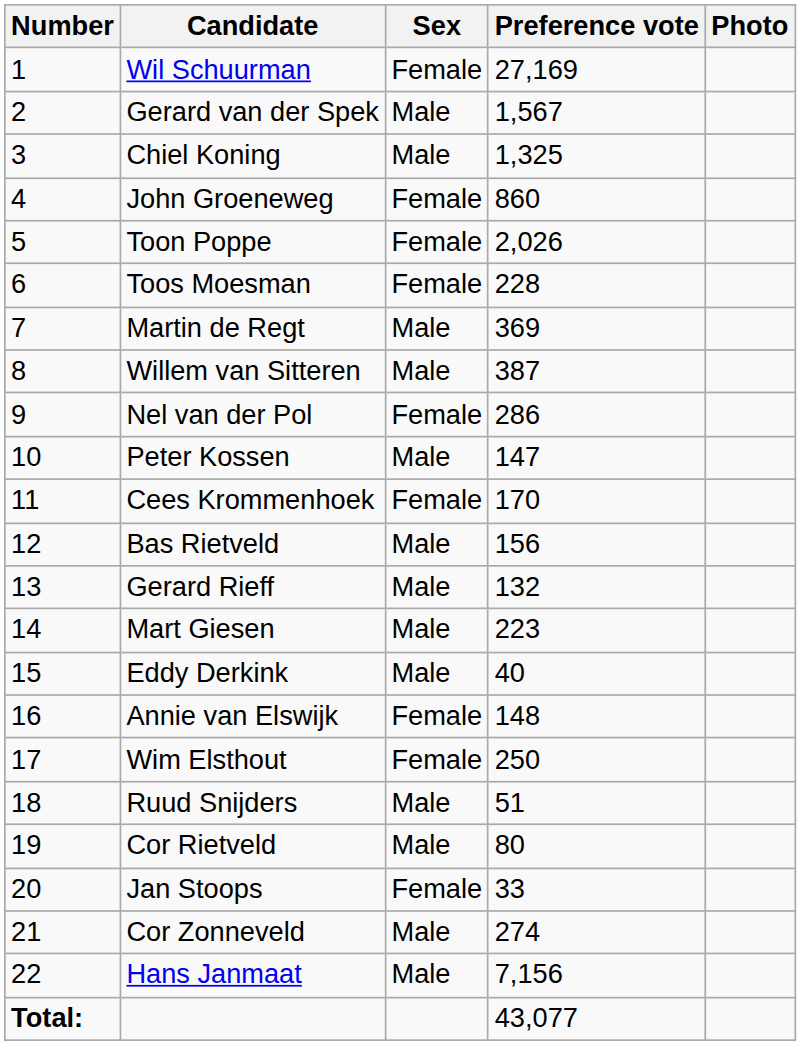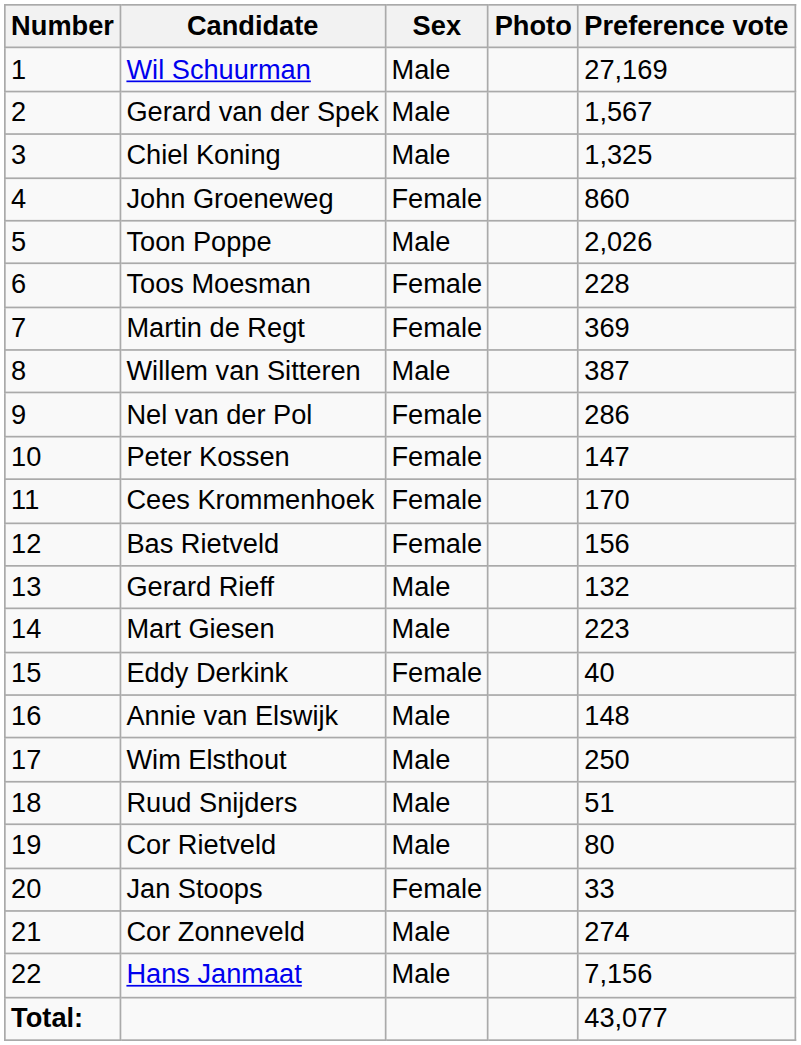 <table class="wikitable vatop">
 <tr>
 <th>Number</th>
 <th>Candidate</th>
 <th>Sex</th>
+<th>Photo</th>
 <th>Preference vote</th>
-<th>Photo</th>
 </tr>
 <tr>
 <td>1</td>
 <td><a href='#'>Wil Schuurman</a></td>
-<td>Female</td>
+<td>Male</td>
+<td></td>
 <td>27,169</td>
-<td></td>
 </tr>
 <tr>
 <td>2</td>
 <td>Gerard van der Spek</td>
 <td>Male</td>
+<td></td>
 <td>1,567</td>
-<td></td>
 </tr>
 <tr>
 <td>3</td>
 <td>Chiel Koning</td>
 <td>Male</td>
+<td></td>
 <td>1,325</td>
-<td></td>
 </tr>
 <tr>
 <td>4</td>
 <td>John Groeneweg</td>
 <td>Female</td>
+<td></td>
 <td>860</td>
-<td></td>
 </tr>
 <tr>
 <td>5</td>
 <td>Toon Poppe</td>
-<td>Female</td>
+<td>Male</td>
+<td></td>
 <td>2,026</td>
-<td></td>
 </tr>
 <tr>
 <td>6</td>
 <td>Toos Moesman</td>
 <td>Female</td>
+<td></td>
 <td>228</td>
-<td></td>
 </tr>
 <tr>
 <td>7</td>
 <td>Martin de Regt</td>
-<td>Male</td>
+<td>Female</td>
+<td></td>
 <td>369</td>
-<td></td>
 </tr>
 <tr>
 <td>8</td>
 <td>Willem van Sitteren</td>
 <td>Male</td>
+<td></td>
 <td>387</td>
-<td></td>
 </tr>
 <tr>
 <td>9</td>
 <td>Nel van der Pol</td>
 <td>Female</td>
+<td></td>
 <td>286</td>
-<td></td>
 </tr>
 <tr>
 <td>10</td>
 <td>Peter Kossen</td>
-<td>Male</td>
+<td>Female</td>
+<td></td>
 <td>147</td>
-<td></td>
 </tr>
 <tr>
 <td>11</td>
 <td>Cees Krommenhoek</td>
 <td>Female</td>
+<td></td>
 <td>170</td>
-<td></td>
 </tr>
 <tr>
 <td>12</td>
 <td>Bas Rietveld</td>
-<td>Male</td>
+<td>Female</td>
+<td></td>
 <td>156</td>
-<td></td>
 </tr>
 <tr>
 <td>13</td>
 <td>Gerard Rieff</td>
 <td>Male</td>
+<td></td>
 <td>132</td>
-<td></td>
 </tr>
 <tr>
 <td>14</td>
 <td>Mart Giesen</td>
 <td>Male</td>
+<td></td>
 <td>223</td>
-<td></td>
 </tr>
 <tr>
 <td>15</td>
 <td>Eddy Derkink</td>
-<td>Male</td>
+<td>Female</td>
+<td></td>
 <td>40</td>
-<td></td>
 </tr>
 <tr>
 <td>16</td>
 <td>Annie van Elswijk</td>
-<td>Female</td>
+<td>Male</td>
+<td></td>
 <td>148</td>
-<td></td>
 </tr>
 <tr>
 <td>17</td>
 <td>Wim Elsthout</td>
-<td>Female</td>
+<td>Male</td>
+<td></td>
 <td>250</td>
-<td></td>
 </tr>
 <tr>
 <td>18</td>
 <td>Ruud Snijders</td>
 <td>Male</td>
+<td></td>
 <td>51</td>
-<td></td>
 </tr>
 <tr>
 <td>19</td>
 <td>Cor Rietveld</td>
 <td>Male</td>
+<td></td>
 <td>80</td>
-<td></td>
 </tr>
 <tr>
 <td>20</td>
 <td>Jan Stoops</td>
 <td>Female</td>
+<td></td>
 <td>33</td>
-<td></td>
 </tr>
 <tr>
 <td>21</td>
 <td>Cor Zonneveld</td>
 <td>Male</td>
+<td></td>
 <td>274</td>
-<td></td>
 </tr>
 <tr>
 <td>22</td>
 <td><a href='#'>Hans Janmaat</a></td>
 <td>Male</td>
+<td></td>
 <td>7,156</td>
-<td></td>
 </tr>
 <tr>
 <td><strong>Total:</strong></td>
 <td></td>
 <td></td>
+<td></td>
 <td>43,077</td>
-<td></td>
 </tr>
 </table>
